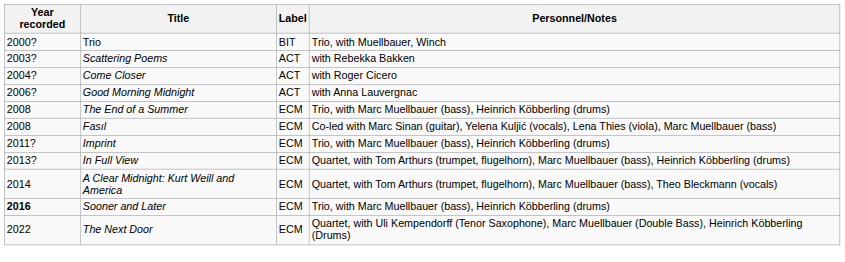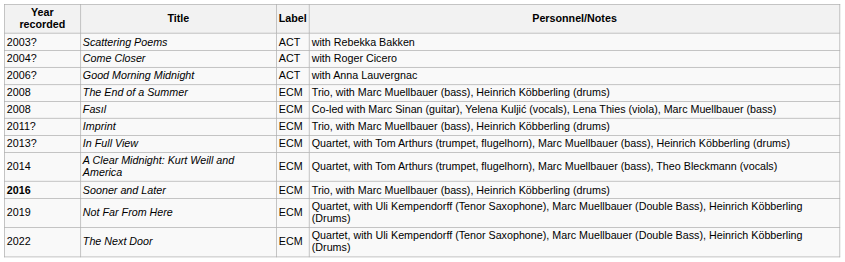 <table class="wikitable sortable">
 <tr>
 <th>Year recorded</th>
 <th>Title</th>
 <th>Label</th>
 <th>Personnel/Notes</th>
-</tr>
-<tr>
-<td>2000?</td>
-<td>Trio</td>
-<td>BIT</td>
-<td>Trio, with Muellbauer, Winch</td>
 </tr>
 <tr>
 <td>2003?</td>
 <td><em>Scattering Poems</em></td>
 <td>ACT</td>
 <td>with Rebekka Bakken</td>
 </tr>
 <tr>
 <td>2004?</td>
 <td><em>Come Closer</em></td>
 <td>ACT</td>
 <td>with Roger Cicero</td>
 </tr>
 <tr>
 <td>2006?</td>
 <td><em>Good Morning Midnight</em></td>
 <td>ACT</td>
 <td>with Anna Lauvergnac</td>
 </tr>
 <tr>
 <td>2008</td>
 <td><em>The End of a Summer</em></td>
 <td>ECM</td>
 <td>Trio, with Marc Muellbauer (bass), Heinrich Köbberling (drums)</td>
 </tr>
 <tr>
 <td>2008</td>
 <td><em>Fasıl</em></td>
 <td>ECM</td>
 <td>Co-led with Marc Sinan (guitar), Yelena Kuljić (vocals), Lena Thies (viola), Marc Muellbauer (bass)</td>
 </tr>
 <tr>
 <td>2011?</td>
 <td><em>Imprint</em></td>
 <td>ECM</td>
 <td>Trio, with Marc Muellbauer (bass), Heinrich Köbberling (drums)</td>
 </tr>
 <tr>
 <td>2013?</td>
 <td><em>In Full View</em></td>
 <td>ECM</td>
 <td>Quartet, with Tom Arthurs (trumpet, flugelhorn), Marc Muellbauer (bass), Heinrich Köbberling (drums)</td>
 </tr>
 <tr>
 <td>2014</td>
 <td><em>A Clear Midnight: Kurt Weill and America</em></td>
 <td>ECM</td>
 <td>Quartet, with Tom Arthurs (trumpet, flugelhorn), Marc Muellbauer (bass), Theo Bleckmann (vocals)</td>
 </tr>
 <tr>
 <td><strong>2016</strong></td>
 <td><em>Sooner and Later</em></td>
 <td>ECM</td>
 <td>Trio, with Marc Muellbauer (bass), Heinrich Köbberling (drums)</td>
 </tr>
 <tr>
+<td>2019</td>
+<td><em>Not Far From Here</em></td>
+<td>ECM</td>
+<td>Quartet, with Uli Kempendorff (Tenor Saxophone), Marc Muellbauer (Double Bass), Heinrich Köbberling (Drums) </td>
+</tr>
+<tr>
 <td>2022</td>
 <td><em>The Next Door</em></td>
 <td>ECM</td>
 <td>Quartet, with Uli Kempendorff (Tenor Saxophone), Marc Muellbauer (Double Bass), Heinrich Köbberling (Drums) </td>
 </tr>
 </table>
